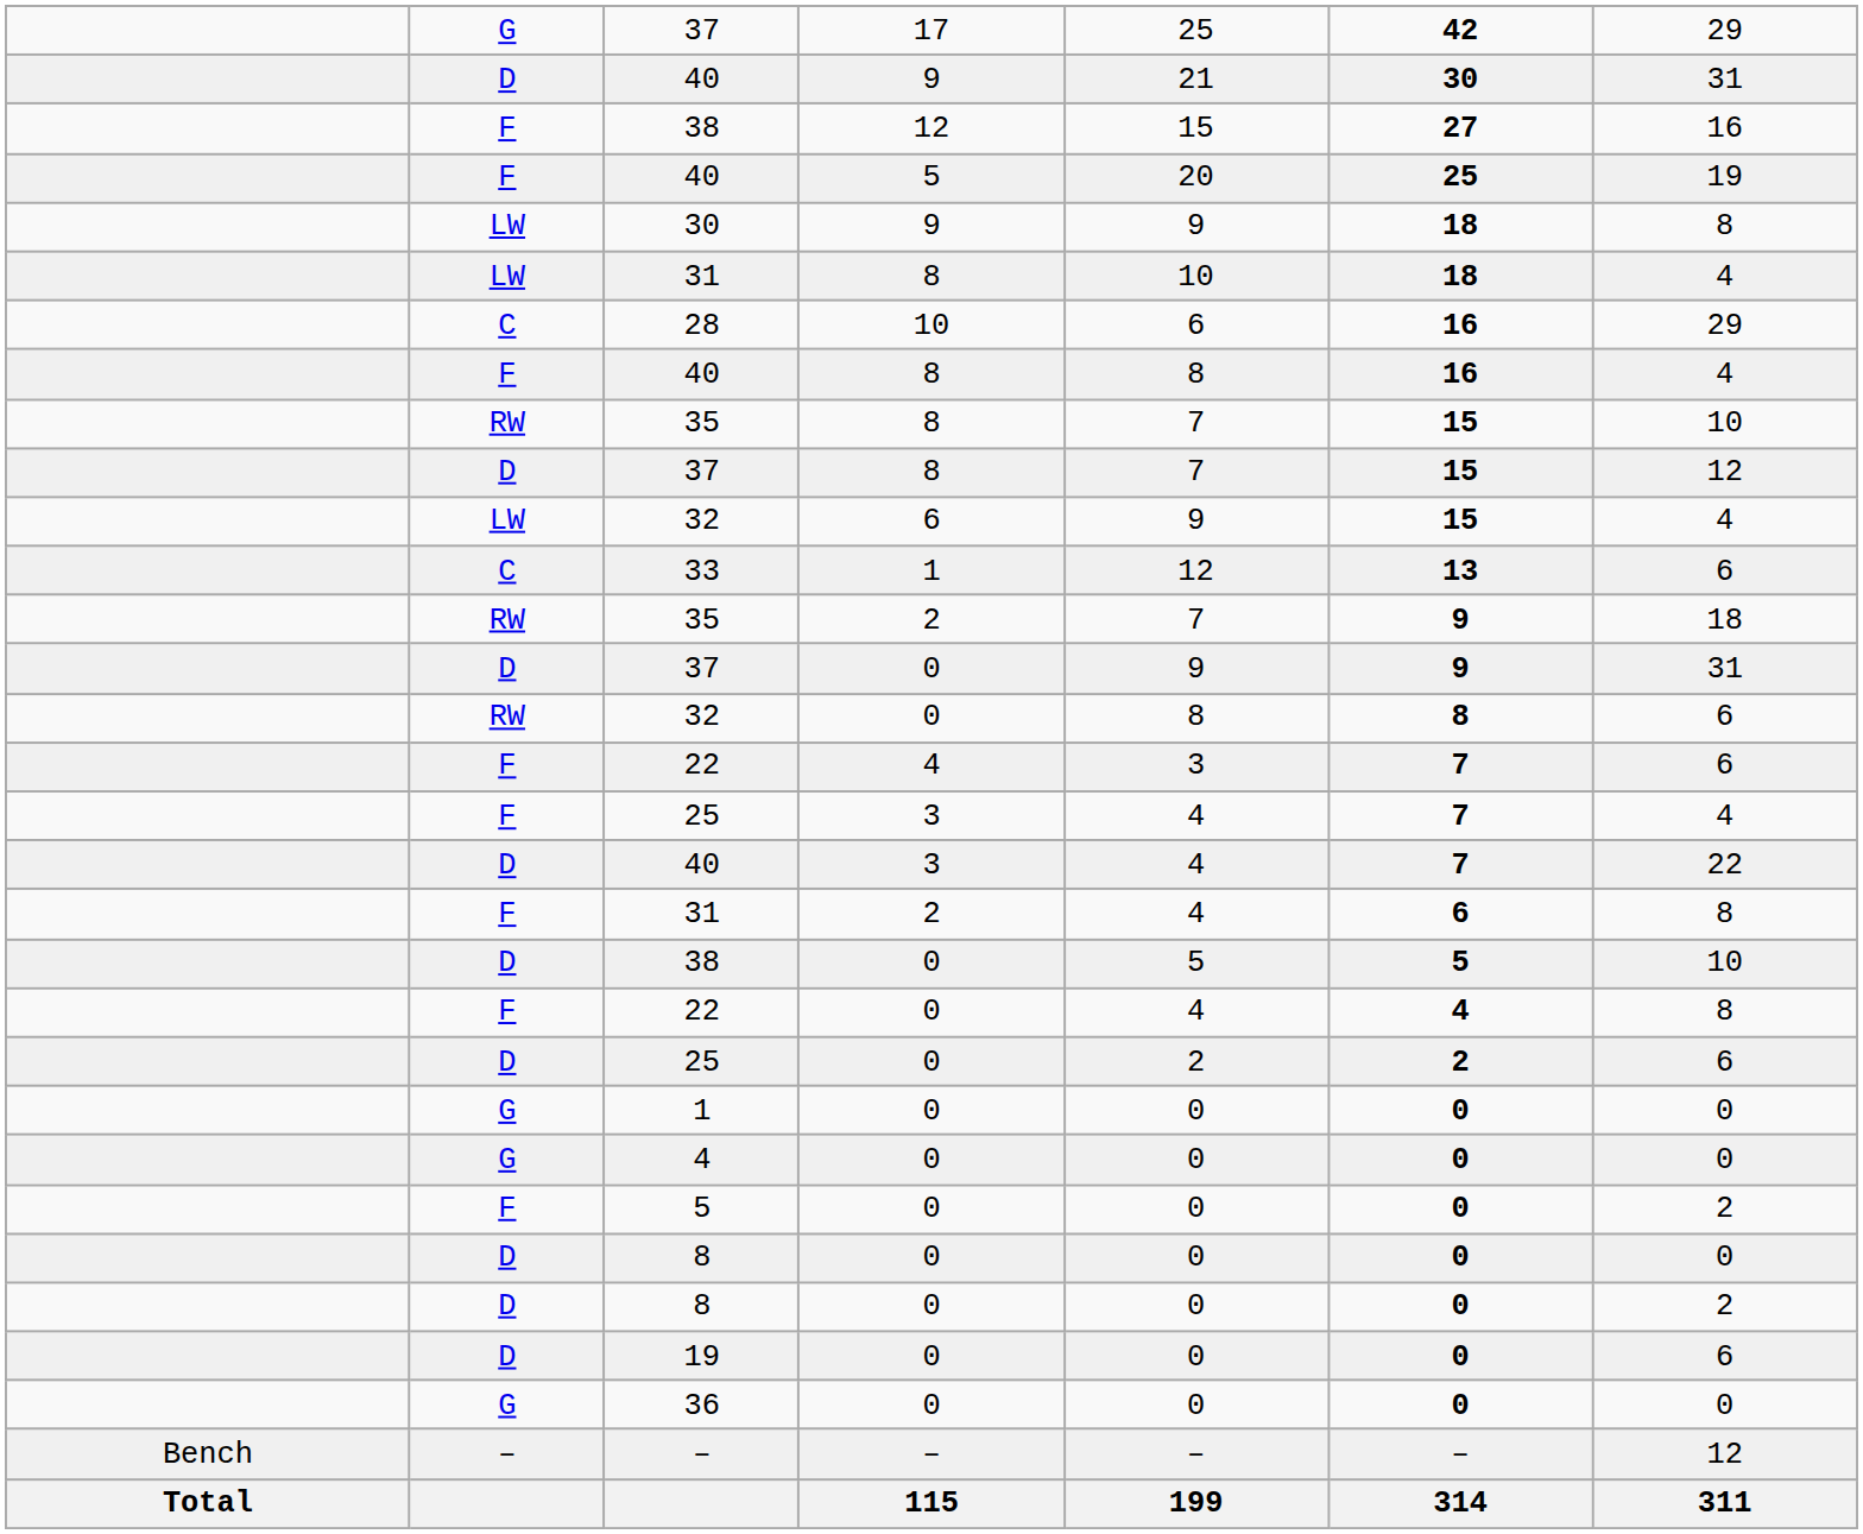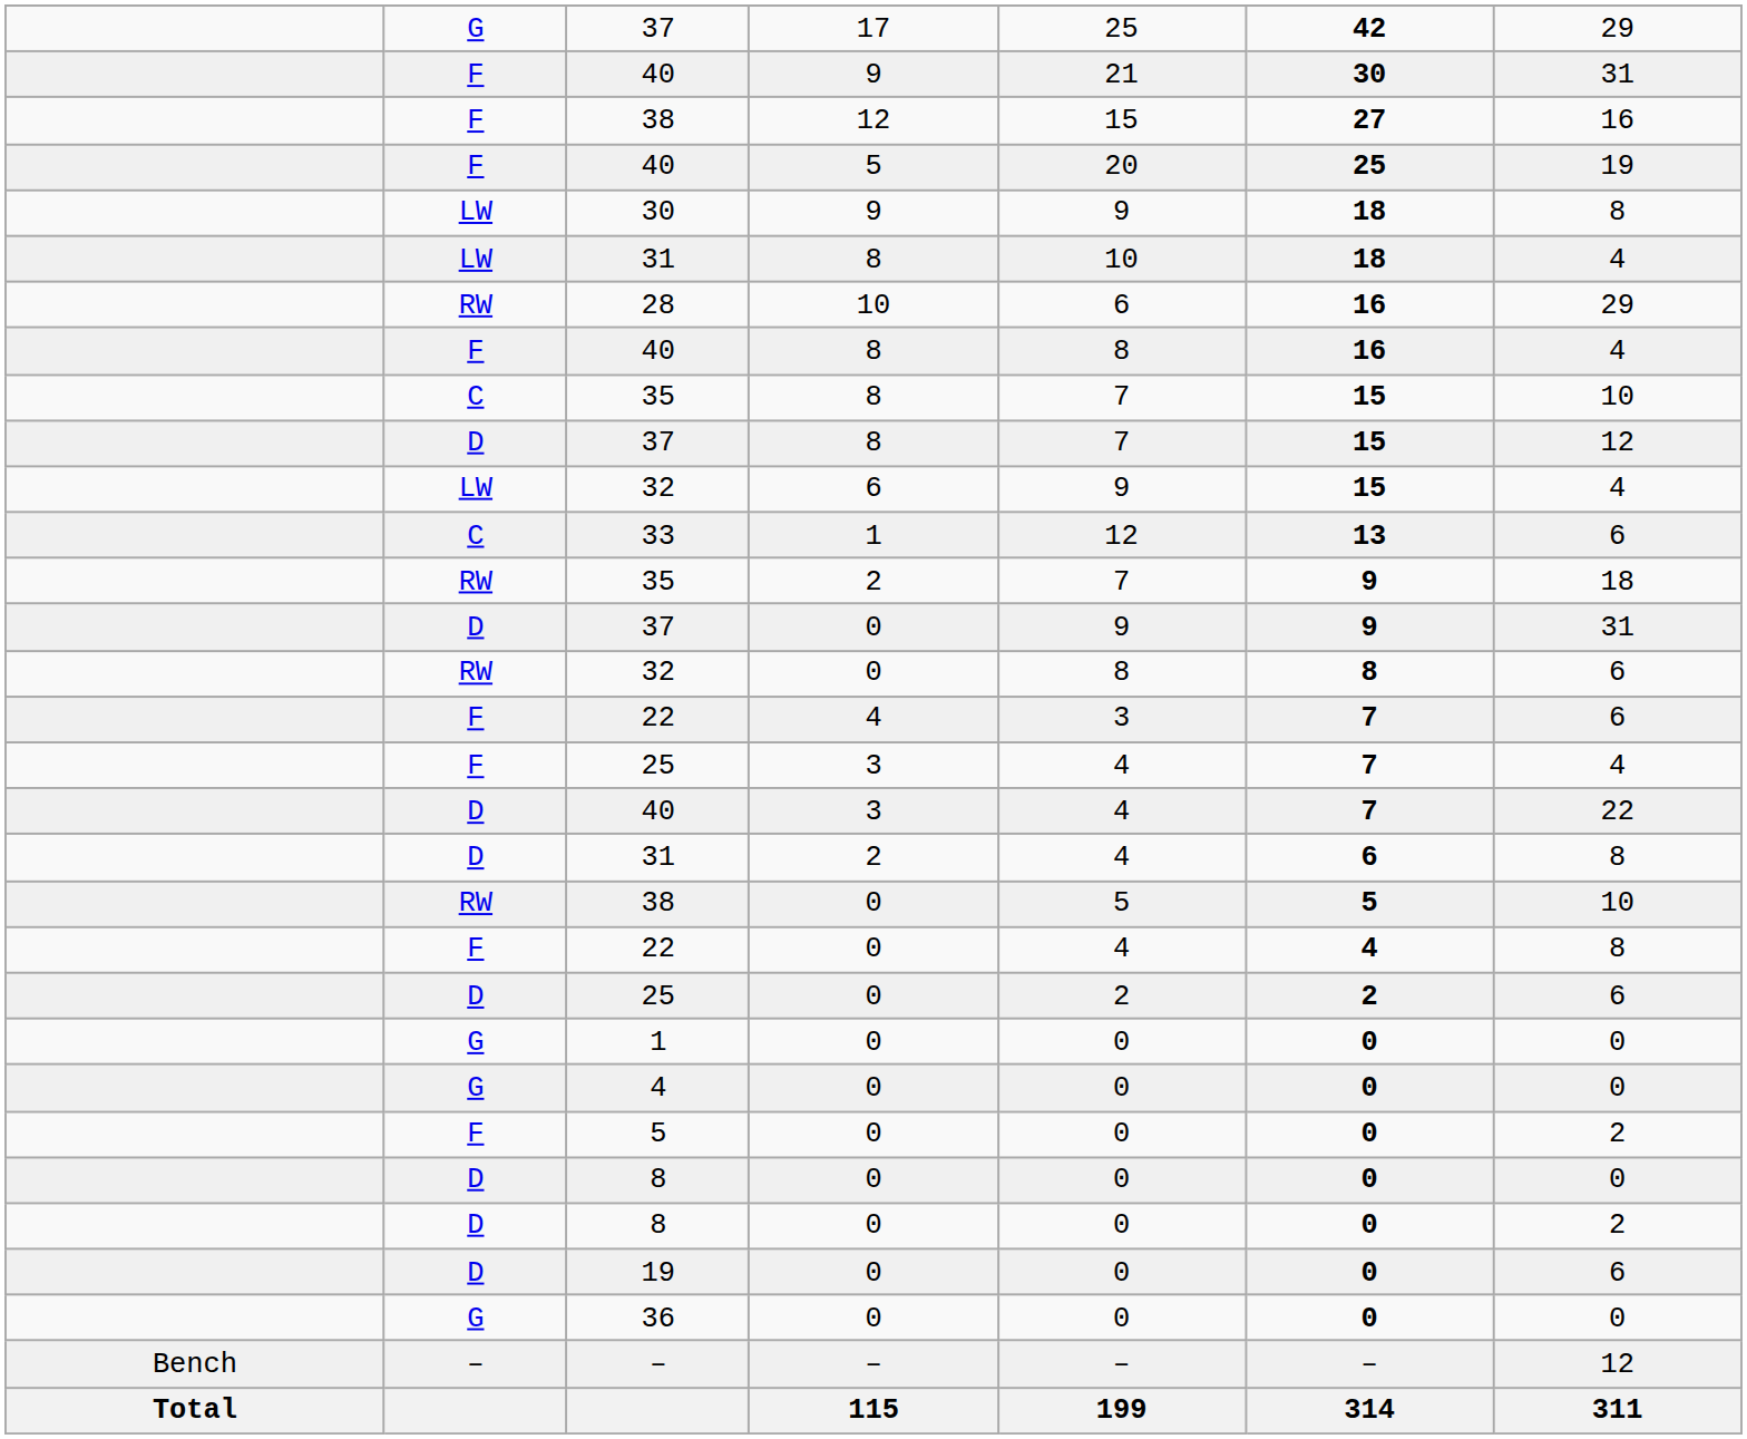 <table class="wikitable sortable" width =800>
 <tr align="center">
 </tr>
 <tr align="center" bgcolor="">
 <td></td>
 <td><a href='#'>G</a></td>
 <td>37</td>
 <td>17</td>
 <td>25</td>
 <td><strong>42</strong></td>
 <td>29</td>
 </tr>
 <tr align="center" bgcolor="f0f0f0">
 <td></td>
-<td><a href='#'>D</a></td>
+<td><a href='#'>F</a></td>
 <td>40</td>
 <td>9</td>
 <td>21</td>
 <td><strong>30</strong></td>
 <td>31</td>
 </tr>
 <tr align="center" bgcolor="">
 <td></td>
 <td><a href='#'>F</a></td>
 <td>38</td>
 <td>12</td>
 <td>15</td>
 <td><strong>27</strong></td>
 <td>16</td>
 </tr>
 <tr align="center" bgcolor="f0f0f0">
 <td></td>
 <td><a href='#'>F</a></td>
 <td>40</td>
 <td>5</td>
 <td>20</td>
 <td><strong>25</strong></td>
 <td>19</td>
 </tr>
 <tr align="center" bgcolor="">
 <td></td>
 <td><a href='#'>LW</a></td>
 <td>30</td>
 <td>9</td>
 <td>9</td>
 <td><strong>18</strong></td>
 <td>8</td>
 </tr>
 <tr align="center" bgcolor="f0f0f0">
 <td></td>
 <td><a href='#'>LW</a></td>
 <td>31</td>
 <td>8</td>
 <td>10</td>
 <td><strong>18</strong></td>
 <td>4</td>
 </tr>
 <tr align="center" bgcolor="">
 <td></td>
-<td><a href='#'>C</a></td>
+<td><a href='#'>RW</a></td>
 <td>28</td>
 <td>10</td>
 <td>6</td>
 <td><strong>16</strong></td>
 <td>29</td>
 </tr>
 <tr align="center" bgcolor="f0f0f0">
 <td></td>
 <td><a href='#'>F</a></td>
 <td>40</td>
 <td>8</td>
 <td>8</td>
 <td><strong>16</strong></td>
 <td>4</td>
 </tr>
 <tr align="center" bgcolor="">
 <td></td>
-<td><a href='#'>RW</a></td>
+<td><a href='#'>C</a></td>
 <td>35</td>
 <td>8</td>
 <td>7</td>
 <td><strong>15</strong></td>
 <td>10</td>
 </tr>
 <tr align="center" bgcolor="f0f0f0">
 <td></td>
 <td><a href='#'>D</a></td>
 <td>37</td>
 <td>8</td>
 <td>7</td>
 <td><strong>15</strong></td>
 <td>12</td>
 </tr>
 <tr align="center" bgcolor="">
 <td></td>
 <td><a href='#'>LW</a></td>
 <td>32</td>
 <td>6</td>
 <td>9</td>
 <td><strong>15</strong></td>
 <td>4</td>
 </tr>
 <tr align="center" bgcolor="f0f0f0">
 <td></td>
 <td><a href='#'>C</a></td>
 <td>33</td>
 <td>1</td>
 <td>12</td>
 <td><strong>13</strong></td>
 <td>6</td>
 </tr>
 <tr align="center" bgcolor="">
 <td></td>
 <td><a href='#'>RW</a></td>
 <td>35</td>
 <td>2</td>
 <td>7</td>
 <td><strong>9</strong></td>
 <td>18</td>
 </tr>
 <tr align="center" bgcolor="f0f0f0">
 <td></td>
 <td><a href='#'>D</a></td>
 <td>37</td>
 <td>0</td>
 <td>9</td>
 <td><strong>9</strong></td>
 <td>31</td>
 </tr>
 <tr align="center" bgcolor="">
 <td></td>
 <td><a href='#'>RW</a></td>
 <td>32</td>
 <td>0</td>
 <td>8</td>
 <td><strong>8</strong></td>
 <td>6</td>
 </tr>
 <tr align="center" bgcolor="f0f0f0">
 <td></td>
 <td><a href='#'>F</a></td>
 <td>22</td>
 <td>4</td>
 <td>3</td>
 <td><strong>7</strong></td>
 <td>6</td>
 </tr>
 <tr align="center" bgcolor="">
 <td></td>
 <td><a href='#'>F</a></td>
 <td>25</td>
 <td>3</td>
 <td>4</td>
 <td><strong>7</strong></td>
 <td>4</td>
 </tr>
 <tr align="center" bgcolor="f0f0f0">
 <td></td>
 <td><a href='#'>D</a></td>
 <td>40</td>
 <td>3</td>
 <td>4</td>
 <td><strong>7</strong></td>
 <td>22</td>
 </tr>
 <tr align="center" bgcolor="">
 <td></td>
-<td><a href='#'>F</a></td>
+<td><a href='#'>D</a></td>
 <td>31</td>
 <td>2</td>
 <td>4</td>
 <td><strong>6</strong></td>
 <td>8</td>
 </tr>
 <tr align="center" bgcolor="f0f0f0">
 <td></td>
-<td><a href='#'>D</a></td>
+<td><a href='#'>RW</a></td>
 <td>38</td>
 <td>0</td>
 <td>5</td>
 <td><strong>5</strong></td>
 <td>10</td>
 </tr>
 <tr align="center" bgcolor="">
 <td></td>
 <td><a href='#'>F</a></td>
 <td>22</td>
 <td>0</td>
 <td>4</td>
 <td><strong>4</strong></td>
 <td>8</td>
 </tr>
 <tr align="center" bgcolor="f0f0f0">
 <td></td>
 <td><a href='#'>D</a></td>
 <td>25</td>
 <td>0</td>
 <td>2</td>
 <td><strong>2</strong></td>
 <td>6</td>
 </tr>
 <tr align="center" bgcolor="">
 <td></td>
 <td><a href='#'>G</a></td>
 <td>1</td>
 <td>0</td>
 <td>0</td>
 <td><strong>0</strong></td>
 <td>0</td>
 </tr>
 <tr align="center" bgcolor="f0f0f0">
 <td></td>
 <td><a href='#'>G</a></td>
 <td>4</td>
 <td>0</td>
 <td>0</td>
 <td><strong>0</strong></td>
 <td>0</td>
 </tr>
 <tr align="center" bgcolor="">
 <td></td>
 <td><a href='#'>F</a></td>
 <td>5</td>
 <td>0</td>
 <td>0</td>
 <td><strong>0</strong></td>
 <td>2</td>
 </tr>
 <tr align="center" bgcolor="f0f0f0">
 <td></td>
 <td><a href='#'>D</a></td>
 <td>8</td>
 <td>0</td>
 <td>0</td>
 <td><strong>0</strong></td>
 <td>0</td>
 </tr>
 <tr align="center" bgcolor="">
 <td></td>
 <td><a href='#'>D</a></td>
 <td>8</td>
 <td>0</td>
 <td>0</td>
 <td><strong>0</strong></td>
 <td>2</td>
 </tr>
 <tr align="center" bgcolor="f0f0f0">
 <td></td>
 <td><a href='#'>D</a></td>
 <td>19</td>
 <td>0</td>
 <td>0</td>
 <td><strong>0</strong></td>
 <td>6</td>
 </tr>
 <tr align="center" bgcolor="">
 <td></td>
 <td><a href='#'>G</a></td>
 <td>36</td>
 <td>0</td>
 <td>0</td>
 <td><strong>0</strong></td>
 <td>0</td>
 </tr>
 <tr align="center" bgcolor="f0f0f0">
 <td>Bench</td>
 <td>–</td>
 <td>–</td>
 <td>–</td>
 <td>–</td>
 <td>–</td>
 <td>12</td>
 </tr>
 <tr>
 <th>Total</th>
 <th></th>
 <th></th>
 <th>115</th>
 <th>199</th>
 <th>314</th>
 <th>311</th>
 </tr>
 </table>
